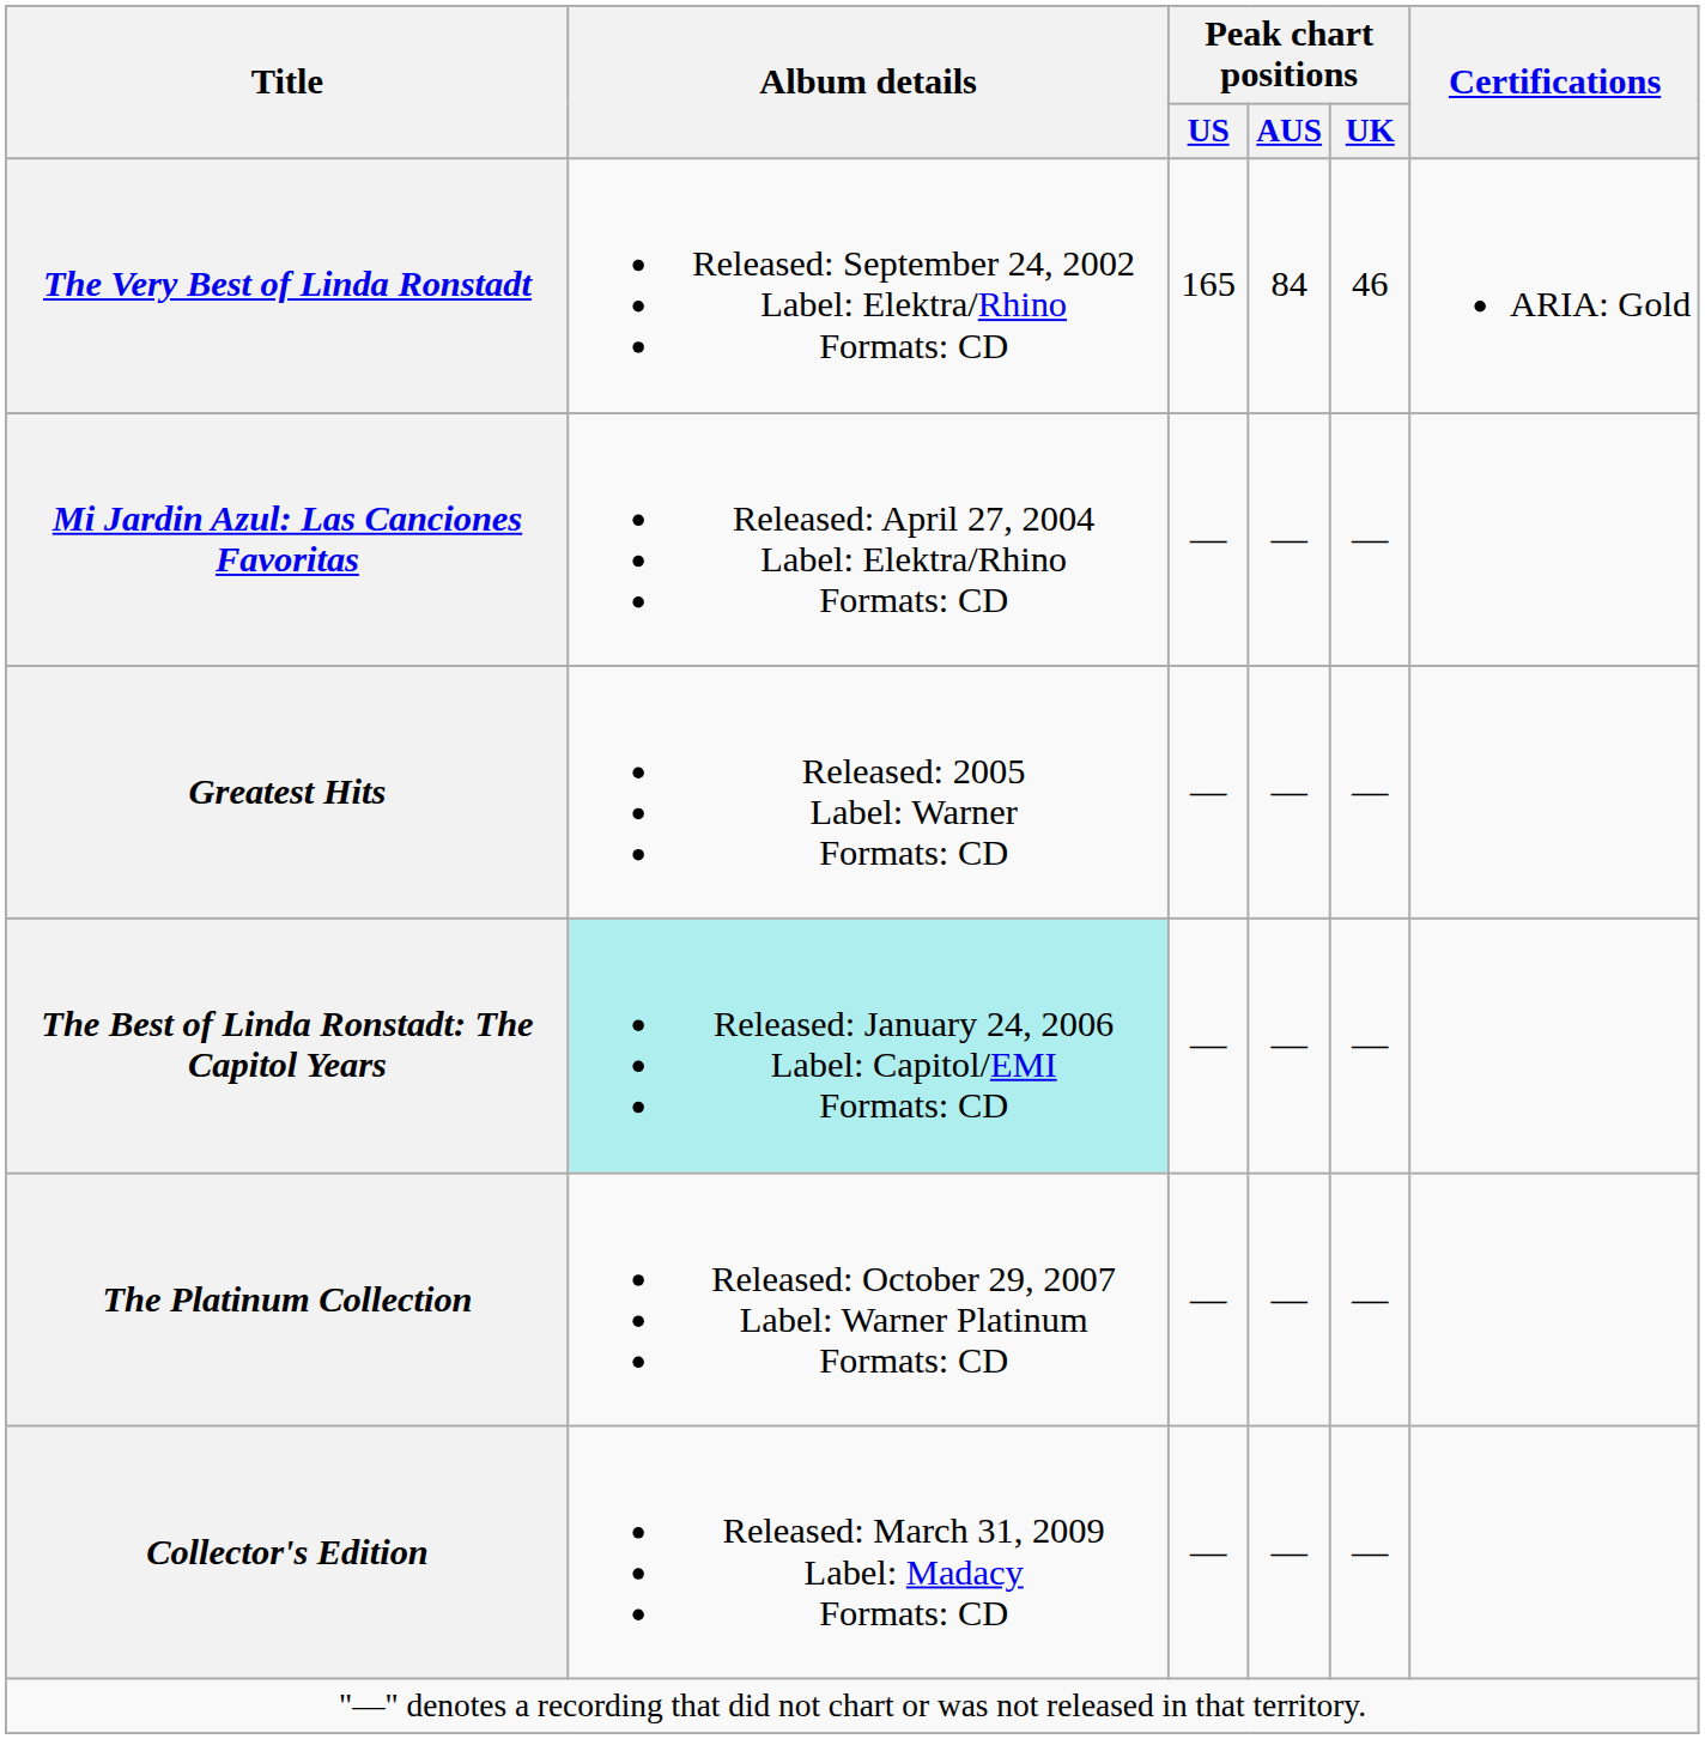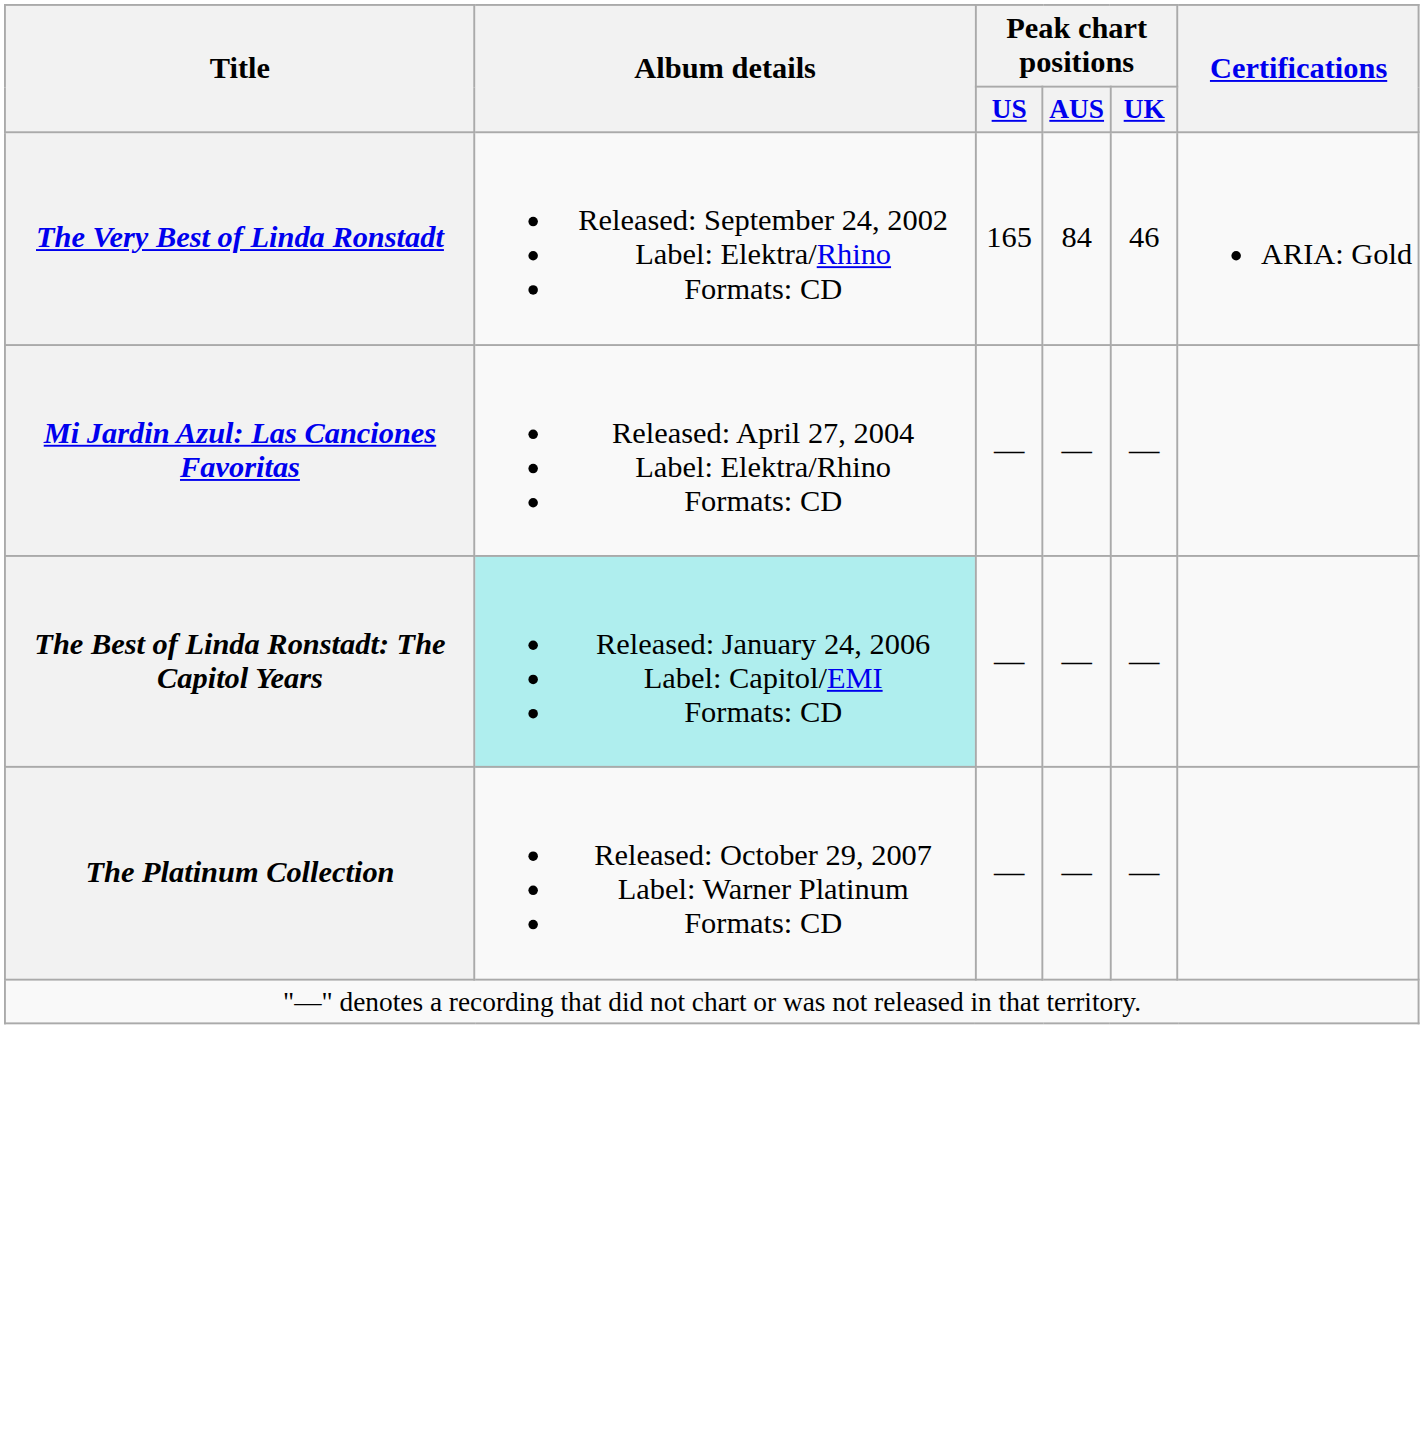 <table class="wikitable plainrowheaders" style="text-align:center;" border="1">
 <tr>
 <th scope="col" rowspan="2" style="width:15em;">Title</th>
 <th scope="col" rowspan="2" style="width:16em;">Album details</th>
 <th scope="col" colspan="3">Peak chart positions</th>
 <th scope="col" rowspan="2"><a href='#'>Certifications</a></th>
 </tr>
 <tr>
 <th scope="col" style="width:2em;font-size:90%;"><a href='#'>US</a><br></th>
 <th scope="col" style="width:2em;font-size:90%;"><a href='#'>AUS</a><br></th>
 <th scope="col" style="width:2em;font-size:90%;"><a href='#'>UK</a><br></th>
 </tr>
 <tr>
 <th scope="row"><em><a href='#'>The Very Best of Linda Ronstadt</a></em></th>
 <td><br><ul><li>Released: September 24, 2002</li><li>Label: Elektra/<a href='#'>Rhino</a></li><li>Formats: CD</li></ul></td>
 <td>165</td>
 <td>84</td>
 <td>46</td>
 <td><br><ul><li>ARIA: Gold</li></ul></td>
 </tr>
 <tr>
 <th scope="row"><em><a href='#'>Mi Jardin Azul: Las Canciones Favoritas</a></em></th>
 <td><br><ul><li>Released: April 27, 2004</li><li>Label: Elektra/Rhino</li><li>Formats: CD</li></ul></td>
 <td>—</td>
 <td>—</td>
 <td>—</td>
 <td></td>
 </tr>
 <tr>
-<th scope="row"><em>Greatest Hits</em></th>
-<td><br><ul><li>Released: 2005</li><li>Label: Warner</li><li>Formats: CD</li></ul></td>
-<td>—</td>
-<td>—</td>
-<td>—</td>
-<td></td>
-</tr>
-<tr>
 <th scope="row"><em>The Best of Linda Ronstadt: The Capitol Years</em></th>
 <td style="background: paleturquoise;"><br><ul><li>Released: January 24, 2006</li><li>Label: Capitol/<a href='#'>EMI</a></li><li>Formats: CD</li></ul></td>
 <td>—</td>
 <td>—</td>
 <td>—</td>
 <td></td>
 </tr>
 <tr>
 <th scope="row"><em>The Platinum Collection</em></th>
 <td><br><ul><li>Released: October 29, 2007</li><li>Label: Warner Platinum</li><li>Formats: CD</li></ul></td>
 <td>—</td>
 <td>—</td>
 <td>—</td>
 <td></td>
 </tr>
 <tr>
-<th scope="row"><em>Collector's Edition</em></th>
-<td><br><ul><li>Released: March 31, 2009</li><li>Label: <a href='#'>Madacy</a></li><li>Formats: CD</li></ul></td>
-<td>—</td>
-<td>—</td>
-<td>—</td>
-<td></td>
-</tr>
-<tr>
 <td colspan="6" style="font-size:90%">"—" denotes a recording that did not chart or was not released in that territory.</td>
 </tr>
 </table>
